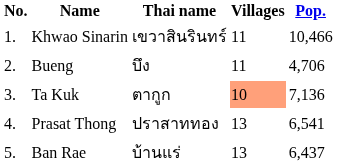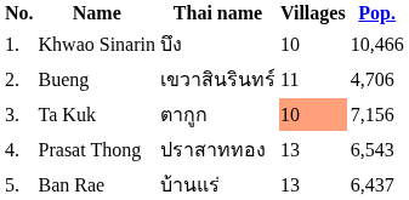 <table>
 <tr>
 <th>No.</th>
 <th>Name</th>
 <th>Thai name</th>
 <th>Villages</th>
 <th><a href='#'>Pop.</a></th>
 </tr>
 <tr>
 <td>1.</td>
 <td>Khwao Sinarin</td>
-<td>เขวาสินรินทร์</td>
-<td>11</td>
+<td>บึง</td>
+<td>10</td>
 <td>10,466</td>
 <td></td>
 </tr>
 <tr>
 <td>2.</td>
 <td>Bueng</td>
-<td>บึง</td>
+<td>เขวาสินรินทร์</td>
 <td>11</td>
 <td>4,706</td>
 <td></td>
 </tr>
 <tr>
 <td>3.</td>
 <td>Ta Kuk</td>
 <td>ตากูก</td>
 <td style="background: lightsalmon;">10</td>
-<td>7,136</td>
+<td>7,156</td>
 <td></td>
 </tr>
 <tr>
 <td>4.</td>
 <td>Prasat Thong</td>
 <td>ปราสาททอง</td>
 <td>13</td>
-<td>6,541</td>
+<td>6,543</td>
 <td></td>
 </tr>
 <tr>
 <td>5.</td>
 <td>Ban Rae</td>
 <td>บ้านแร่</td>
 <td>13</td>
 <td>6,437</td>
 <td></td>
 </tr>
 </table>
